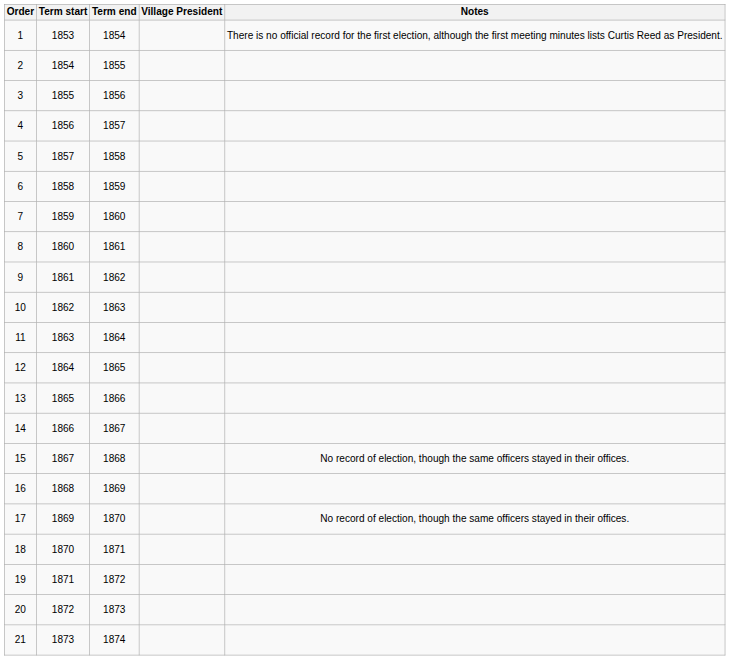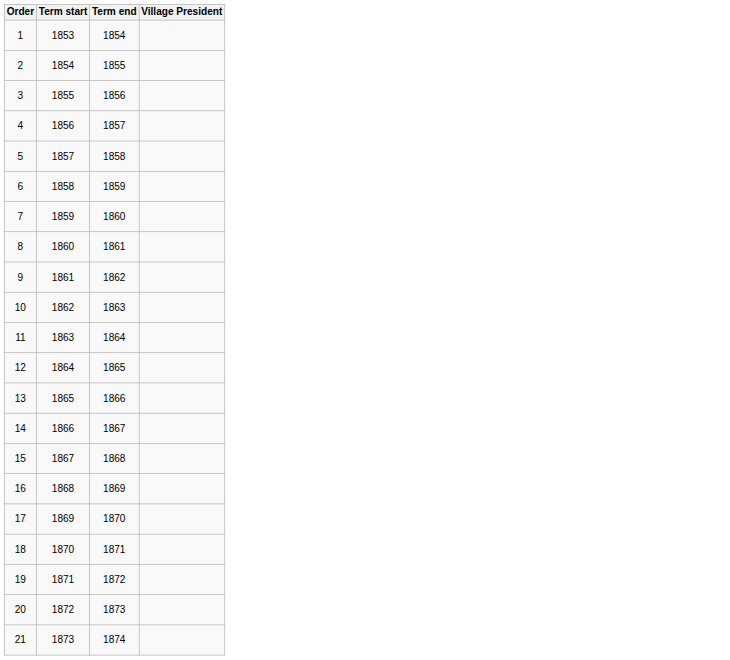 <table class="wikitable sortable mw-collapsible mw-collapsed" style="text-align:center">
 <tr>
 <th>Order</th>
 <th>Term start</th>
 <th>Term end</th>
 <th>Village President</th>
-<th>Notes</th>
 </tr>
 <tr style="height:3em">
 <td>1</td>
 <td>1853</td>
 <td>1854</td>
 <td align=left></td>
-<td>There is no official record for the first election, although the first meeting minutes lists Curtis Reed as President.</td>
 </tr>
 <tr style="height:3em">
 <td>2</td>
 <td>1854</td>
 <td>1855</td>
 <td align=left></td>
-<td></td>
 </tr>
 <tr style="height:3em">
 <td>3</td>
 <td>1855</td>
 <td>1856</td>
 <td align=left></td>
-<td></td>
 </tr>
 <tr style="height:3em">
 <td>4</td>
 <td>1856</td>
 <td>1857</td>
 <td align=left></td>
-<td></td>
 </tr>
 <tr style="height:3em">
 <td>5</td>
 <td>1857</td>
 <td>1858</td>
 <td align=left></td>
-<td></td>
 </tr>
 <tr style="height:3em">
 <td>6</td>
 <td>1858</td>
 <td>1859</td>
 <td align=left></td>
-<td></td>
 </tr>
 <tr style="height:3em">
 <td>7</td>
 <td>1859</td>
 <td>1860</td>
 <td align=left></td>
-<td></td>
 </tr>
 <tr style="height:3em">
 <td>8</td>
 <td>1860</td>
 <td>1861</td>
 <td align=left></td>
-<td></td>
 </tr>
 <tr style="height:3em">
 <td>9</td>
 <td>1861</td>
 <td>1862</td>
 <td align=left></td>
-<td></td>
 </tr>
 <tr style="height:3em">
 <td>10</td>
 <td>1862</td>
 <td>1863</td>
 <td align=left></td>
-<td></td>
 </tr>
 <tr style="height:3em">
 <td>11</td>
 <td>1863</td>
 <td>1864</td>
 <td align=left></td>
-<td></td>
 </tr>
 <tr style="height:3em">
 <td>12</td>
 <td>1864</td>
 <td>1865</td>
 <td align=left></td>
-<td></td>
 </tr>
 <tr style="height:3em">
 <td>13</td>
 <td>1865</td>
 <td>1866</td>
 <td align=left></td>
-<td></td>
 </tr>
 <tr style="height:3em">
 <td>14</td>
 <td>1866</td>
 <td>1867</td>
 <td align=left></td>
-<td></td>
 </tr>
 <tr style="height:3em">
 <td>15</td>
 <td>1867</td>
 <td>1868</td>
 <td align=left></td>
-<td>No record of election, though the same officers stayed in their offices.</td>
 </tr>
 <tr style="height:3em">
 <td>16</td>
 <td>1868</td>
 <td>1869</td>
 <td align=left></td>
-<td></td>
 </tr>
 <tr style="height:3em">
 <td>17</td>
 <td>1869</td>
 <td>1870</td>
 <td align=left></td>
-<td>No record of election, though the same officers stayed in their offices.</td>
 </tr>
 <tr style="height:3em">
 <td>18</td>
 <td>1870</td>
 <td>1871</td>
 <td align=left></td>
-<td></td>
 </tr>
 <tr style="height:3em">
 <td>19</td>
 <td>1871</td>
 <td>1872</td>
 <td align=left></td>
-<td></td>
 </tr>
 <tr style="height:3em">
 <td>20</td>
 <td>1872</td>
 <td>1873</td>
 <td align=left></td>
-<td></td>
 </tr>
 <tr style="height:3em">
 <td>21</td>
 <td>1873</td>
 <td>1874</td>
 <td align=left></td>
-<td></td>
 </tr>
 </table>
